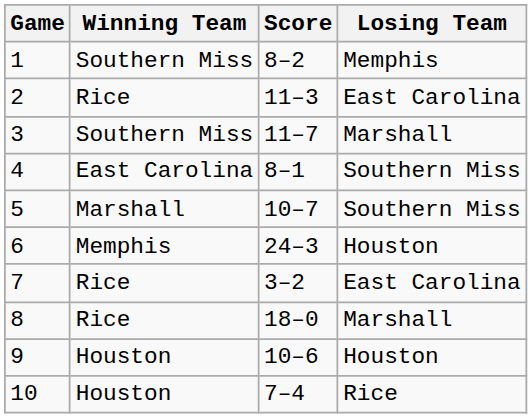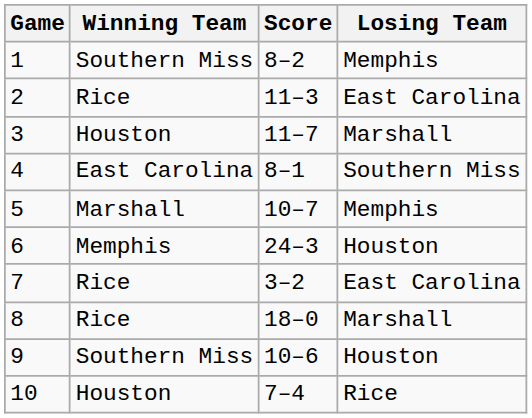 <table class="wikitable">
 <tr>
 <th>Game</th>
 <th>Winning Team</th>
 <th>Score</th>
 <th>Losing Team</th>
 </tr>
 <tr>
 <td>1</td>
 <td>Southern Miss</td>
 <td>8–2</td>
 <td>Memphis</td>
 </tr>
 <tr>
 <td>2</td>
 <td>Rice</td>
 <td>11–3</td>
 <td>East Carolina</td>
 </tr>
 <tr>
 <td>3</td>
-<td>Southern Miss</td>
+<td>Houston</td>
 <td>11–7</td>
 <td>Marshall</td>
 </tr>
 <tr>
 <td>4</td>
 <td>East Carolina</td>
 <td>8–1</td>
 <td>Southern Miss</td>
 </tr>
 <tr>
 <td>5</td>
 <td>Marshall</td>
 <td>10–7</td>
-<td>Southern Miss</td>
+<td>Memphis</td>
 </tr>
 <tr>
 <td>6</td>
 <td>Memphis</td>
 <td>24–3</td>
 <td>Houston</td>
 </tr>
 <tr>
 <td>7</td>
 <td>Rice</td>
 <td>3–2</td>
 <td>East Carolina</td>
 </tr>
 <tr>
 <td>8</td>
 <td>Rice</td>
 <td>18–0</td>
 <td>Marshall</td>
 </tr>
 <tr>
 <td>9</td>
-<td>Houston</td>
+<td>Southern Miss</td>
 <td>10–6</td>
 <td>Houston</td>
 </tr>
 <tr>
 <td>10</td>
 <td>Houston</td>
 <td>7–4</td>
 <td>Rice</td>
 </tr>
 </table>
